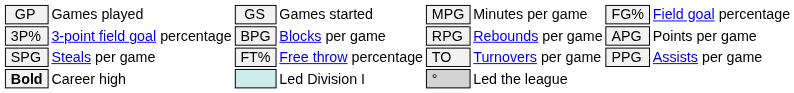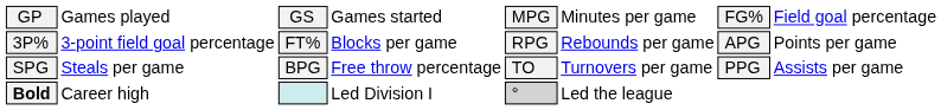 <table class="toccolours" style="font-size: 92%; white-space: nowrap;">
 <tr>
 <td style="background-color: #F2F2F2; border: 1px solid black;">  GP</td>
 <td>Games played</td>
 <td style="background-color: #F2F2F2; border: 1px solid black">  GS </td>
 <td>Games started</td>
 <td style="background-color: #F2F2F2; border: 1px solid black"> MPG </td>
 <td>Minutes per game</td>
 <td style="background-color: #F2F2F2; border: 1px solid black;"> FG% </td>
 <td><a href='#'>Field goal</a> percentage</td>
 </tr>
 <tr>
 <td style="background-color: #F2F2F2; border: 1px solid black"> 3P% </td>
 <td><a href='#'>3-point field goal</a> percentage</td>
-<td style="background-color: #F2F2F2; border: 1px solid black;"> BPG </td>
+<td style="background-color: #F2F2F2; border: 1px solid black"> FT% </td>
 <td><a href='#'>Blocks</a> per game</td>
 <td style="background-color: #F2F2F2; border: 1px solid black;"> RPG </td>
 <td><a href='#'>Rebounds</a> per game</td>
 <td style="background-color: #F2F2F2; border: 1px solid black"> APG </td>
 <td>Points per game</td>
 </tr>
 <tr>
 <td style="background-color: #F2F2F2; border: 1px solid black"> SPG </td>
 <td><a href='#'>Steals</a> per game</td>
-<td style="background-color: #F2F2F2; border: 1px solid black"> FT% </td>
+<td style="background-color: #F2F2F2; border: 1px solid black;"> BPG </td>
 <td><a href='#'>Free throw</a> percentage</td>
 <td style="background-color: #F2F2F2; border: 1px solid black"> TO </td>
 <td><a href='#'>Turnovers</a> per game</td>
 <td style="background-color: #F2F2F2; border: 1px solid black"> PPG </td>
 <td><a href='#'>Assists</a> per game</td>
 </tr>
 <tr>
 <td style="background-color: #F2F2F2; border: 1px solid black"> <strong>Bold</strong> </td>
 <td>Career high</td>
 <td style="background-color: #cfecec; border: 1px solid black"></td>
 <td>Led Division I</td>
 <td style="background-color: #D3D3D3; border: 1px solid black"> ° </td>
 <td>Led the league</td>
 </tr>
 </table>
